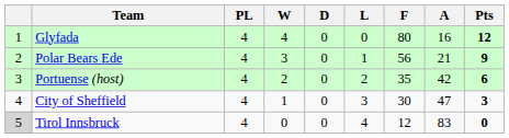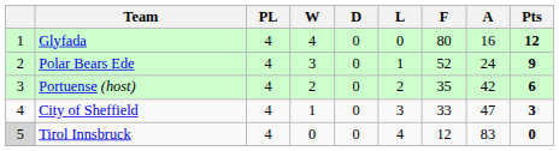 <table class="wikitable" border="1" style="text-align:center">
 <tr>
 <th width=25></th>
 <th width=220>Team</th>
 <th width=40>PL</th>
 <th width=40>W</th>
 <th width=40>D</th>
 <th width=40>L</th>
 <th width=40>F</th>
 <th width=40>A</th>
 <th width=40>Pts</th>
 </tr>
 <tr style="background:#cfc;">
 <td>1</td>
 <td align=left> <a href='#'>Glyfada</a></td>
 <td>4</td>
 <td>4</td>
 <td>0</td>
 <td>0</td>
 <td>80</td>
 <td>16</td>
 <td><strong>12</strong></td>
 </tr>
 <tr style="background:#cfc;">
 <td>2</td>
 <td align=left> <a href='#'>Polar Bears Ede</a></td>
 <td>4</td>
 <td>3</td>
 <td>0</td>
 <td>1</td>
-<td>56</td>
-<td>21</td>
+<td>52</td>
+<td>24</td>
 <td><strong>9</strong></td>
 </tr>
 <tr style="background:#cfc;">
 <td>3</td>
 <td align=left> <a href='#'>Portuense</a> <em>(host)</em></td>
 <td>4</td>
 <td>2</td>
 <td>0</td>
 <td>2</td>
 <td>35</td>
 <td>42</td>
 <td><strong>6</strong></td>
 </tr>
 <tr>
 <td>4</td>
 <td align=left> <a href='#'>City of Sheffield</a></td>
 <td>4</td>
 <td>1</td>
 <td>0</td>
 <td>3</td>
-<td>30</td>
+<td>33</td>
 <td>47</td>
 <td><strong>3</strong></td>
 </tr>
 <tr>
 <td style="background: lightgrey;">5</td>
 <td align=left> <a href='#'>Tirol Innsbruck</a></td>
 <td>4</td>
 <td>0</td>
 <td>0</td>
 <td>4</td>
 <td>12</td>
 <td>83</td>
 <td><strong>0</strong></td>
 </tr>
 </table>
